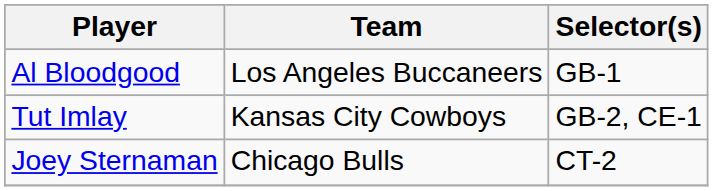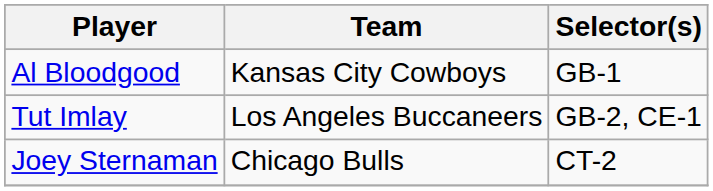 <table class="wikitable" style="text-align:left;">
 <tr>
 <th>Player</th>
 <th>Team</th>
 <th>Selector(s)</th>
 </tr>
 <tr>
 <td><a href='#'>Al Bloodgood</a></td>
-<td>Los Angeles Buccaneers</td>
+<td>Kansas City Cowboys</td>
 <td>GB-1</td>
 </tr>
 <tr>
 <td><a href='#'>Tut Imlay</a></td>
-<td>Kansas City Cowboys</td>
+<td>Los Angeles Buccaneers</td>
 <td>GB-2, CE-1</td>
 </tr>
 <tr>
 <td><a href='#'>Joey Sternaman</a></td>
 <td>Chicago Bulls</td>
 <td>CT-2</td>
 </tr>
 <tr>
 </tr>
 </table>
